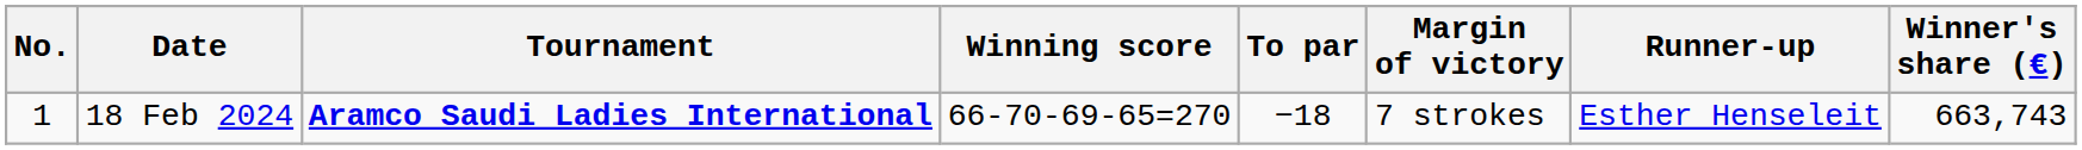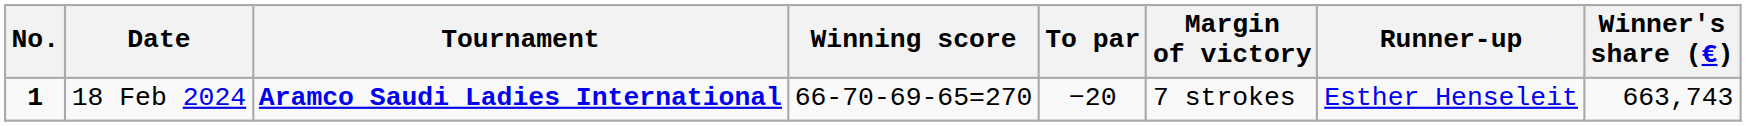 <table class="wikitable" style="font-size:95%;">
 <tr>
 <th>No.</th>
 <th>Date</th>
 <th>Tournament</th>
 <th>Winning score</th>
 <th>To par</th>
 <th>Margin<br>of victory</th>
 <th>Runner-up</th>
 <th>Winner's<br>share (<a href='#'>€</a>)</th>
 </tr>
 <tr>
-<td align=center>1</td>
+<td align=center><strong>1</strong></td>
 <td align=right>18 Feb <a href='#'>2024</a></td>
 <td><strong><a href='#'>Aramco Saudi Ladies International</a></strong></td>
 <td align=right>66-70-69-65=270</td>
-<td align=center>−18</td>
+<td align=center>−20</td>
 <td>7 strokes</td>
 <td> <a href='#'>Esther Henseleit</a></td>
 <td align=right>663,743</td>
 </tr>
 </table>
